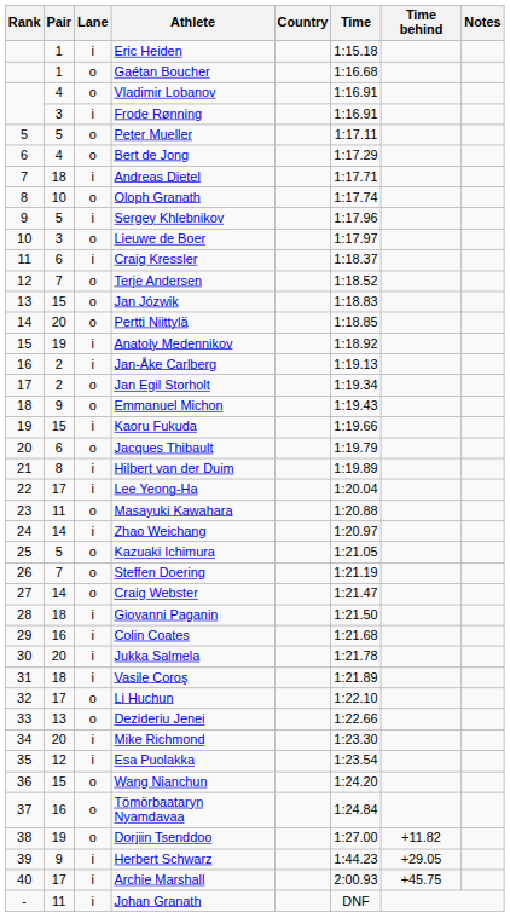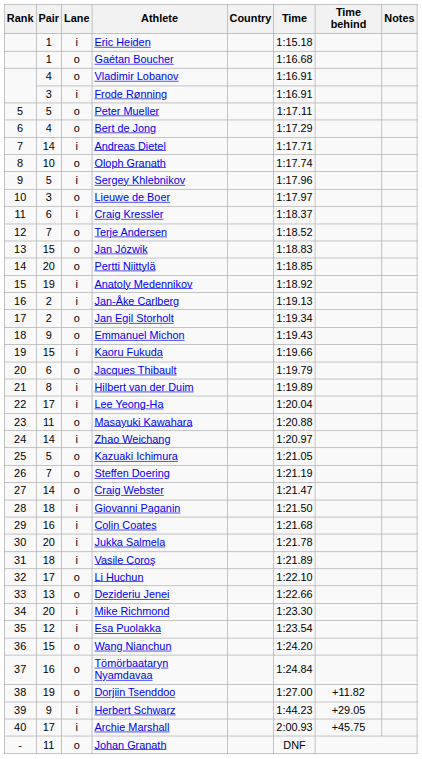 <table class="wikitable sortable" style="text-align:center">
 <tr>
 <th>Rank</th>
 <th>Pair</th>
 <th>Lane</th>
 <th>Athlete</th>
 <th>Country</th>
 <th>Time</th>
 <th>Time behind</th>
 <th>Notes</th>
 </tr>
 <tr>
 <td></td>
 <td>1</td>
 <td>i</td>
 <td align=left><a href='#'>Eric Heiden</a></td>
 <td align=left></td>
 <td>1:15.18</td>
 <td></td>
 <td></td>
 </tr>
 <tr>
 <td></td>
 <td>1</td>
 <td>o</td>
 <td align=left><a href='#'>Gaétan Boucher</a></td>
 <td align=left></td>
 <td>1:16.68</td>
 <td></td>
 <td></td>
 </tr>
 <tr>
 <td rowspan=2></td>
 <td>4</td>
 <td>o</td>
 <td align=left><a href='#'>Vladimir Lobanov</a></td>
 <td align=left></td>
 <td>1:16.91</td>
 <td></td>
 <td></td>
 </tr>
 <tr>
 <td>3</td>
 <td>i</td>
 <td align=left><a href='#'>Frode Rønning</a></td>
 <td align=left></td>
 <td>1:16.91</td>
 <td></td>
 <td></td>
 </tr>
 <tr>
 <td>5</td>
 <td>5</td>
 <td>o</td>
 <td align=left><a href='#'>Peter Mueller</a></td>
 <td align=left></td>
 <td>1:17.11</td>
 <td></td>
 <td></td>
 </tr>
 <tr>
 <td>6</td>
 <td>4</td>
 <td>o</td>
 <td align=left><a href='#'>Bert de Jong</a></td>
 <td align=left></td>
 <td>1:17.29</td>
 <td></td>
 <td></td>
 </tr>
 <tr>
 <td>7</td>
-<td>18</td>
+<td>14</td>
 <td>i</td>
 <td align=left><a href='#'>Andreas Dietel</a></td>
 <td align=left></td>
 <td>1:17.71</td>
 <td></td>
 <td></td>
 </tr>
 <tr>
 <td>8</td>
 <td>10</td>
 <td>o</td>
 <td align=left><a href='#'>Oloph Granath</a></td>
 <td align=left></td>
 <td>1:17.74</td>
 <td></td>
 <td></td>
 </tr>
 <tr>
 <td>9</td>
 <td>5</td>
 <td>i</td>
 <td align=left><a href='#'>Sergey Khlebnikov</a></td>
 <td align=left></td>
 <td>1:17.96</td>
 <td></td>
 <td></td>
 </tr>
 <tr>
 <td>10</td>
 <td>3</td>
 <td>o</td>
 <td align=left><a href='#'>Lieuwe de Boer</a></td>
 <td align=left></td>
 <td>1:17.97</td>
 <td></td>
 <td></td>
 </tr>
 <tr>
 <td>11</td>
 <td>6</td>
 <td>i</td>
 <td align=left><a href='#'>Craig Kressler</a></td>
 <td align=left></td>
 <td>1:18.37</td>
 <td></td>
 <td></td>
 </tr>
 <tr>
 <td>12</td>
 <td>7</td>
 <td>o</td>
 <td align=left><a href='#'>Terje Andersen</a></td>
 <td align=left></td>
 <td>1:18.52</td>
 <td></td>
 <td></td>
 </tr>
 <tr>
 <td>13</td>
 <td>15</td>
 <td>o</td>
 <td align=left><a href='#'>Jan Józwik</a></td>
 <td align=left></td>
 <td>1:18.83</td>
 <td></td>
 <td></td>
 </tr>
 <tr>
 <td>14</td>
 <td>20</td>
 <td>o</td>
 <td align=left><a href='#'>Pertti Niittylä</a></td>
 <td align=left></td>
 <td>1:18.85</td>
 <td></td>
 <td></td>
 </tr>
 <tr>
 <td>15</td>
 <td>19</td>
 <td>i</td>
 <td align=left><a href='#'>Anatoly Medennikov</a></td>
 <td align=left></td>
 <td>1:18.92</td>
 <td></td>
 <td></td>
 </tr>
 <tr>
 <td>16</td>
 <td>2</td>
 <td>i</td>
 <td align=left><a href='#'>Jan-Åke Carlberg</a></td>
 <td align=left></td>
 <td>1:19.13</td>
 <td></td>
 <td></td>
 </tr>
 <tr>
 <td>17</td>
 <td>2</td>
 <td>o</td>
 <td align=left><a href='#'>Jan Egil Storholt</a></td>
 <td align=left></td>
 <td>1:19.34</td>
 <td></td>
 <td></td>
 </tr>
 <tr>
 <td>18</td>
 <td>9</td>
 <td>o</td>
 <td align=left><a href='#'>Emmanuel Michon</a></td>
 <td align=left></td>
 <td>1:19.43</td>
 <td></td>
 <td></td>
 </tr>
 <tr>
 <td>19</td>
 <td>15</td>
 <td>i</td>
 <td align=left><a href='#'>Kaoru Fukuda</a></td>
 <td align=left></td>
 <td>1:19.66</td>
 <td></td>
 <td></td>
 </tr>
 <tr>
 <td>20</td>
 <td>6</td>
 <td>o</td>
 <td align=left><a href='#'>Jacques Thibault</a></td>
 <td align=left></td>
 <td>1:19.79</td>
 <td></td>
 <td></td>
 </tr>
 <tr>
 <td>21</td>
 <td>8</td>
 <td>i</td>
 <td align=left><a href='#'>Hilbert van der Duim</a></td>
 <td align=left></td>
 <td>1:19.89</td>
 <td></td>
 <td></td>
 </tr>
 <tr>
 <td>22</td>
 <td>17</td>
 <td>i</td>
 <td align=left><a href='#'>Lee Yeong-Ha</a></td>
 <td align=left></td>
 <td>1:20.04</td>
 <td></td>
 <td></td>
 </tr>
 <tr>
 <td>23</td>
 <td>11</td>
 <td>o</td>
 <td align=left><a href='#'>Masayuki Kawahara</a></td>
 <td align=left></td>
 <td>1:20.88</td>
 <td></td>
 <td></td>
 </tr>
 <tr>
 <td>24</td>
 <td>14</td>
 <td>i</td>
 <td align=left><a href='#'>Zhao Weichang</a></td>
 <td align=left></td>
 <td>1:20.97</td>
 <td></td>
 <td></td>
 </tr>
 <tr>
 <td>25</td>
 <td>5</td>
 <td>o</td>
 <td align=left><a href='#'>Kazuaki Ichimura</a></td>
 <td align=left></td>
 <td>1:21.05</td>
 <td></td>
 <td></td>
 </tr>
 <tr>
 <td>26</td>
 <td>7</td>
 <td>o</td>
 <td align=left><a href='#'>Steffen Doering</a></td>
 <td align=left></td>
 <td>1:21.19</td>
 <td></td>
 <td></td>
 </tr>
 <tr>
 <td>27</td>
 <td>14</td>
 <td>o</td>
 <td align=left><a href='#'>Craig Webster</a></td>
 <td align=left></td>
 <td>1:21.47</td>
 <td></td>
 <td></td>
 </tr>
 <tr>
 <td>28</td>
 <td>18</td>
 <td>i</td>
 <td align=left><a href='#'>Giovanni Paganin</a></td>
 <td align=left></td>
 <td>1:21.50</td>
 <td></td>
 <td></td>
 </tr>
 <tr>
 <td>29</td>
 <td>16</td>
 <td>i</td>
 <td align=left><a href='#'>Colin Coates</a></td>
 <td align=left></td>
 <td>1:21.68</td>
 <td></td>
 <td></td>
 </tr>
 <tr>
 <td>30</td>
 <td>20</td>
 <td>i</td>
 <td align=left><a href='#'>Jukka Salmela</a></td>
 <td align=left></td>
 <td>1:21.78</td>
 <td></td>
 <td></td>
 </tr>
 <tr>
 <td>31</td>
 <td>18</td>
 <td>i</td>
 <td align=left><a href='#'>Vasile Coroş</a></td>
 <td align=left></td>
 <td>1:21.89</td>
 <td></td>
 <td></td>
 </tr>
 <tr>
 <td>32</td>
 <td>17</td>
 <td>o</td>
 <td align=left><a href='#'>Li Huchun</a></td>
 <td align=left></td>
 <td>1:22.10</td>
 <td></td>
 <td></td>
 </tr>
 <tr>
 <td>33</td>
 <td>13</td>
 <td>o</td>
 <td align=left><a href='#'>Dezideriu Jenei</a></td>
 <td align=left></td>
 <td>1:22.66</td>
 <td></td>
 <td></td>
 </tr>
 <tr>
 <td>34</td>
 <td>20</td>
 <td>i</td>
 <td align=left><a href='#'>Mike Richmond</a></td>
 <td align=left></td>
 <td>1:23.30</td>
 <td></td>
 <td></td>
 </tr>
 <tr>
 <td>35</td>
 <td>12</td>
 <td>i</td>
 <td align=left><a href='#'>Esa Puolakka</a></td>
 <td align=left></td>
 <td>1:23.54</td>
 <td></td>
 <td></td>
 </tr>
 <tr>
 <td>36</td>
 <td>15</td>
 <td>o</td>
 <td align=left><a href='#'>Wang Nianchun</a></td>
 <td align=left></td>
 <td>1:24.20</td>
 <td></td>
 <td></td>
 </tr>
 <tr>
 <td>37</td>
 <td>16</td>
 <td>o</td>
 <td align=left><a href='#'>Tömörbaataryn Nyamdavaa</a></td>
 <td align=left></td>
 <td>1:24.84</td>
 <td></td>
 <td></td>
 </tr>
 <tr>
 <td>38</td>
 <td>19</td>
 <td>o</td>
 <td align=left><a href='#'>Dorjiin Tsenddoo</a></td>
 <td align=left></td>
 <td>1:27.00</td>
 <td>+11.82</td>
 <td></td>
 </tr>
 <tr>
 <td>39</td>
 <td>9</td>
 <td>i</td>
 <td align=left><a href='#'>Herbert Schwarz</a></td>
 <td align=left></td>
 <td>1:44.23</td>
 <td>+29.05</td>
 <td></td>
 </tr>
 <tr>
 <td>40</td>
 <td>17</td>
 <td>i</td>
 <td align=left><a href='#'>Archie Marshall</a></td>
 <td align=left></td>
 <td>2:00.93</td>
 <td>+45.75</td>
 <td></td>
 </tr>
 <tr>
 <td>-</td>
 <td>11</td>
-<td>i</td>
+<td>o</td>
 <td align=left><a href='#'>Johan Granath</a></td>
 <td align=left></td>
 <td>DNF</td>
 </tr>
 </table>
